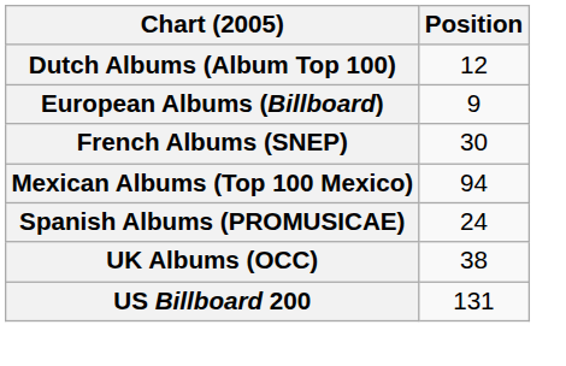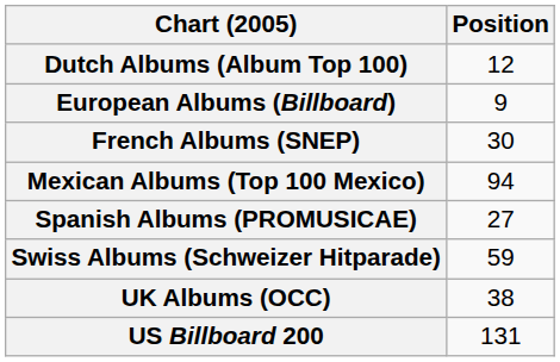 <table class="wikitable plainrowheaders sortable">
 <tr>
 <th scope="col">Chart (2005)</th>
 <th scope="col">Position</th>
 </tr>
 <tr>
 <th scope="row">Dutch Albums (Album Top 100)</th>
 <td align="center">12</td>
 </tr>
 <tr>
 <th scope="row">European Albums (<em>Billboard</em>)</th>
 <td align="center">9</td>
 </tr>
 <tr>
 <th scope="row">French Albums (SNEP)</th>
 <td align="center">30</td>
 </tr>
 <tr>
 <th scope="row">Mexican Albums (Top 100 Mexico)</th>
 <td align="center">94</td>
 </tr>
 <tr>
 <th scope="row">Spanish Albums (PROMUSICAE)</th>
-<td align="center">24</td>
+<td align="center">27</td>
+</tr>
+<tr>
+<th scope="row">Swiss Albums (Schweizer Hitparade)</th>
+<td align="center">59</td>
 </tr>
 <tr>
 <th scope="row">UK Albums (OCC)</th>
 <td align="center">38</td>
 </tr>
 <tr>
 <th scope="row">US <em>Billboard</em> 200</th>
 <td align="center">131</td>
 </tr>
 </table>
